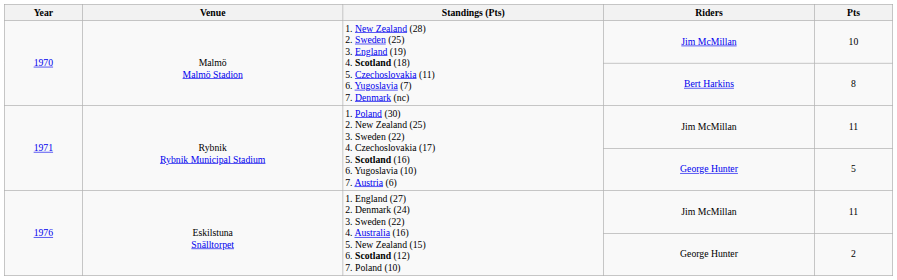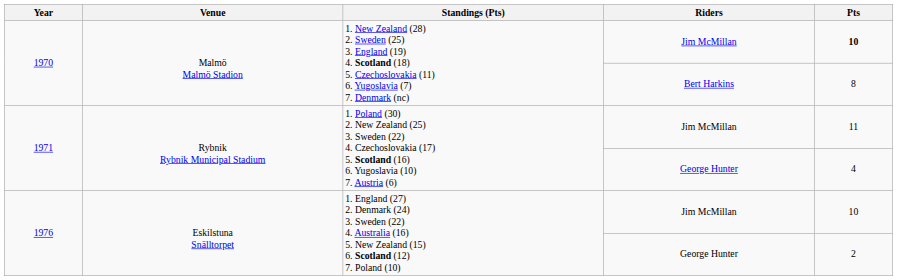 <table class="wikitable"   style="font-size: 95%; width: 70%; text-align: center;">
 <tr>
 <th width=40>Year</th>
 <th width=150>Venue</th>
 <th width=150>Standings (Pts)</th>
 <th width=120>Riders</th>
 <th width=40>Pts</th>
 </tr>
 <tr>
 <td rowspan="2"><a href='#'>1970</a></td>
 <td rowspan="2"><br>Malmö<br><a href='#'>Malmö Stadion</a></td>
 <td rowspan="2" style="text-align: left;">1.  <a href='#'>New Zealand</a> (28) <br>2.  <a href='#'>Sweden</a> (25)<br>3.  <a href='#'>England</a> (19)<br>4.  <strong>Scotland</strong> (18)<br>5.  <a href='#'>Czechoslovakia</a> (11)<br>6.  <a href='#'>Yugoslavia</a> (7)<br>7.  <a href='#'>Denmark</a> (nc)</td>
 <td><a href='#'>Jim McMillan</a></td>
-<td>10</td>
+<td><strong>10</strong></td>
 </tr>
 <tr>
 <td><a href='#'>Bert Harkins</a></td>
 <td>8</td>
 </tr>
 <tr>
 <td rowspan="2"><a href='#'>1971</a></td>
 <td rowspan="2"><br>Rybnik<br><a href='#'>Rybnik Municipal Stadium</a></td>
 <td rowspan="2" style="text-align: left;">1.  <a href='#'>Poland</a> (30)<br>2.  New Zealand (25) <br>3.  Sweden (22)<br>4.  Czechoslovakia (17)<br>5.  <strong>Scotland</strong> (16)<br>6.  Yugoslavia (10)<br>7.  <a href='#'>Austria</a> (6)</td>
 <td>Jim McMillan</td>
 <td>11</td>
 </tr>
 <tr>
 <td><a href='#'>George Hunter</a></td>
-<td>5</td>
+<td>4</td>
 </tr>
 <tr>
 <td rowspan="2"><a href='#'>1976</a></td>
 <td rowspan="2"><br>Eskilstuna<br><a href='#'>Snälltorpet</a></td>
 <td rowspan="2" style="text-align: left;">1.  England (27)<br>2.  Denmark (24) <br>3.  Sweden (22)<br>4.  <a href='#'>Australia</a> (16)<br>5.  New Zealand (15)<br>6.  <strong>Scotland</strong> (12)<br>7.  Poland (10)</td>
 <td>Jim McMillan</td>
-<td>11</td>
+<td>10</td>
 </tr>
 <tr>
 <td>George Hunter</td>
 <td>2</td>
 </tr>
 </table>
